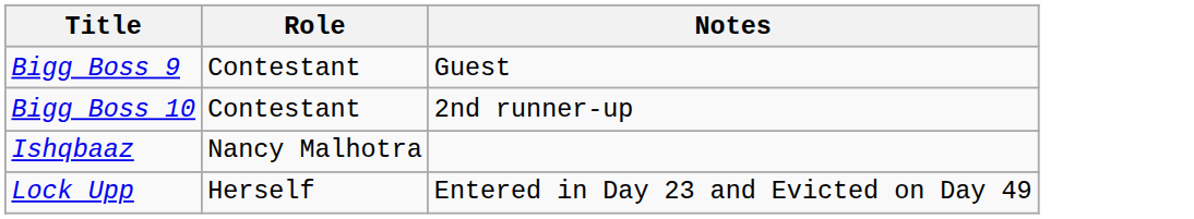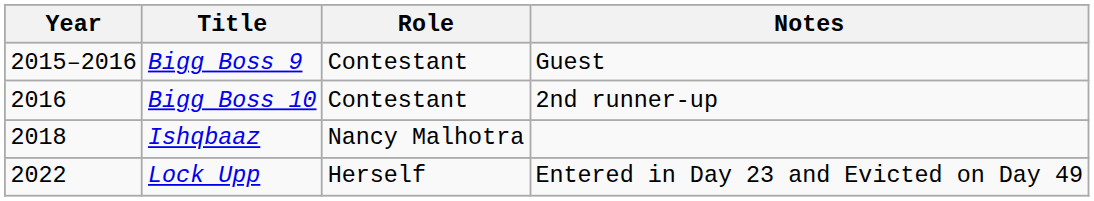 <table class="wikitable sortable">
 <tr>
+<th>Year</th>
 <th>Title</th>
 <th>Role</th>
 <th>Notes</th>
 </tr>
 <tr>
+<td>2015–2016</td>
 <td><em><a href='#'>Bigg Boss 9</a></em></td>
 <td>Contestant</td>
 <td>Guest</td>
 </tr>
 <tr>
+<td>2016</td>
 <td><em><a href='#'>Bigg Boss 10</a></em></td>
 <td>Contestant</td>
 <td>2nd runner-up</td>
 </tr>
 <tr>
+<td>2018</td>
 <td><em><a href='#'>Ishqbaaz</a></em></td>
 <td>Nancy Malhotra</td>
 <td></td>
 </tr>
 <tr>
+<td>2022</td>
 <td><em><a href='#'>Lock Upp</a></em></td>
 <td>Herself</td>
 <td>Entered in Day 23 and Evicted on Day 49</td>
 </tr>
 </table>
